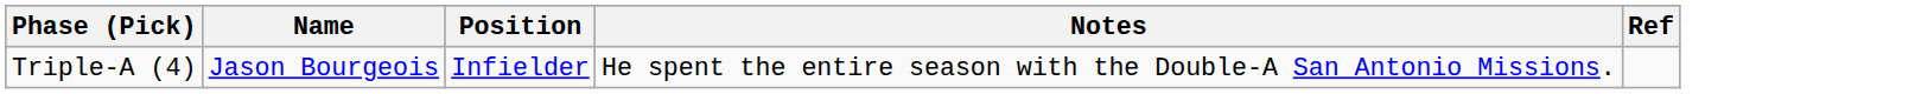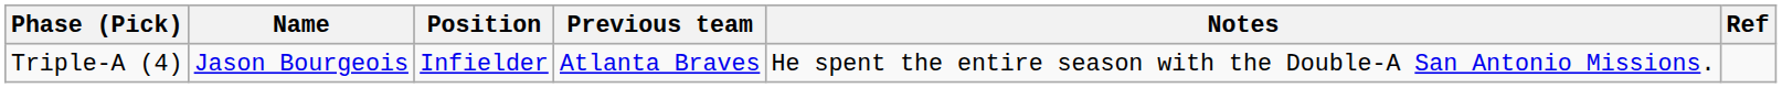 <table class="wikitable sortable">
 <tr>
 <th>Phase (Pick)</th>
 <th>Name</th>
 <th>Position</th>
+<th>Previous team</th>
 <th>Notes</th>
 <th>Ref</th>
 </tr>
 <tr>
 <td>Triple-A (4)</td>
 <td><a href='#'>Jason Bourgeois</a></td>
 <td><a href='#'>Infielder</a></td>
+<td><a href='#'>Atlanta Braves</a></td>
 <td>He spent the entire season with the Double-A <a href='#'>San Antonio Missions</a>.</td>
 <td></td>
 </tr>
 </table>
